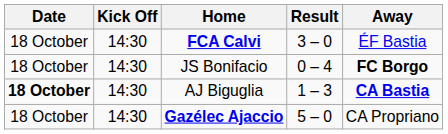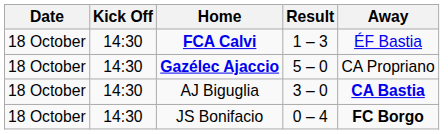 <table class="wikitable" style="text-align: center">
 <tr>
 <th scope="col">Date</th>
 <th scope="col">Kick Off</th>
 <th scope="col">Home</th>
 <th scope="col">Result</th>
 <th scope="col">Away</th>
 </tr>
 <tr>
 <td>18 October</td>
 <td>14:30</td>
 <td><strong><a href='#'>FCA Calvi</a></strong></td>
+<td>1 – 3</td>
+<td><a href='#'>ÉF Bastia</a></td>
+</tr>
+<tr>
+<td>18 October</td>
+<td>14:30</td>
+<td><strong><a href='#'>Gazélec Ajaccio</a></strong></td>
+<td>5 – 0</td>
+<td>CA Propriano</td>
+</tr>
+<tr>
+<td>18 October</td>
+<td>14:30</td>
+<td>AJ Biguglia</td>
 <td>3 – 0</td>
-<td><a href='#'>ÉF Bastia</a></td>
+<td><strong><a href='#'>CA Bastia</a></strong></td>
 </tr>
 <tr>
 <td>18 October</td>
 <td>14:30</td>
 <td>JS Bonifacio</td>
 <td>0 – 4</td>
 <td><strong>FC Borgo</strong></td>
 </tr>
-<tr>
-<td><strong>18 October</strong></td>
-<td>14:30</td>
-<td>AJ Biguglia</td>
-<td>1 – 3</td>
-<td><strong><a href='#'>CA Bastia</a></strong></td>
-</tr>
-<tr>
-<td>18 October</td>
-<td>14:30</td>
-<td><strong><a href='#'>Gazélec Ajaccio</a></strong></td>
-<td>5 – 0</td>
-<td>CA Propriano</td>
-</tr>
 </table>
